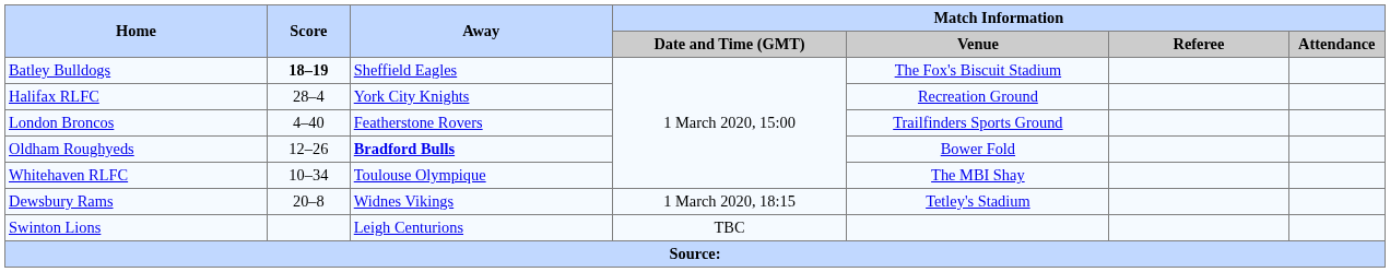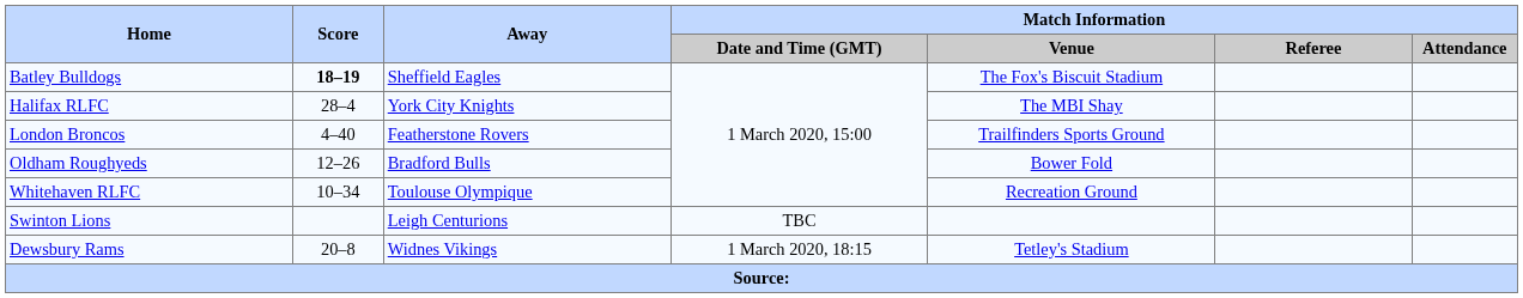 <table border=1 style="border-collapse:collapse; font-size:90%; text-align:center;" cellpadding=3 cellspacing=0 width=100%>
 <tr bgcolor=#C1D8FF>
 <th rowspan=2 width=19%>Home</th>
 <th rowspan=2 width=6%>Score</th>
 <th rowspan=2 width=19%>Away</th>
 <th colspan=4>Match Information</th>
 </tr>
 <tr bgcolor=#CCCCCC>
 <th width=17%>Date and Time (GMT)</th>
 <th width=19%>Venue</th>
 <th width=13%>Referee</th>
 <th width=7%>Attendance</th>
 </tr>
 <tr bgcolor=#F5FAFF>
 <td align=left> <a href='#'>Batley Bulldogs</a></td>
 <td><strong>18–19</strong></td>
 <td align=left> <a href='#'>Sheffield Eagles</a></td>
 <td Rowspan=5>1 March 2020, 15:00</td>
 <td><a href='#'>The Fox's Biscuit Stadium</a></td>
 <td></td>
 <td></td>
 </tr>
 <tr bgcolor=#F5FAFF>
 <td align=left> <a href='#'>Halifax RLFC</a></td>
 <td>28–4</td>
 <td align=left> <a href='#'>York City Knights</a></td>
-<td><a href='#'>Recreation Ground</a></td>
+<td><a href='#'>The MBI Shay</a></td>
 <td></td>
 <td></td>
 </tr>
 <tr bgcolor=#F5FAFF>
 <td align=left> <a href='#'>London Broncos</a></td>
 <td>4–40</td>
 <td align=left> <a href='#'>Featherstone Rovers</a></td>
 <td><a href='#'>Trailfinders Sports Ground</a></td>
 <td></td>
 <td></td>
 </tr>
 <tr bgcolor=#F5FAFF>
 <td align=left> <a href='#'>Oldham Roughyeds</a></td>
 <td>12–26</td>
-<td align=left><strong> <a href='#'>Bradford Bulls</a></strong></td>
+<td align=left> <a href='#'>Bradford Bulls</a></td>
 <td><a href='#'>Bower Fold</a></td>
 <td></td>
 <td></td>
 </tr>
 <tr bgcolor=#F5FAFF>
 <td align=left> <a href='#'>Whitehaven RLFC</a></td>
 <td>10–34</td>
 <td align=left> <a href='#'>Toulouse Olympique</a></td>
-<td><a href='#'>The MBI Shay</a></td>
+<td><a href='#'>Recreation Ground</a></td>
+<td></td>
+<td></td>
+</tr>
+<tr bgcolor=#F5FAFF>
+<td align=left> <a href='#'>Swinton Lions</a></td>
+<td></td>
+<td align=left> <a href='#'>Leigh Centurions</a></td>
+<td>TBC </td>
+<td></td>
 <td></td>
 <td></td>
 </tr>
 <tr bgcolor=#F5FAFF>
 <td align=left> <a href='#'>Dewsbury Rams</a></td>
 <td>20–8</td>
 <td align=left> <a href='#'>Widnes Vikings</a></td>
 <td>1 March 2020, 18:15</td>
 <td><a href='#'>Tetley's Stadium</a></td>
 <td></td>
 <td></td>
 </tr>
-<tr bgcolor=#F5FAFF>
-<td align=left> <a href='#'>Swinton Lions</a></td>
-<td></td>
-<td align=left> <a href='#'>Leigh Centurions</a></td>
-<td>TBC </td>
-<td></td>
-<td></td>
-<td></td>
-</tr>
 <tr style="background:#c1d8ff;">
 <th colspan=7>Source:</th>
 </tr>
 </table>
